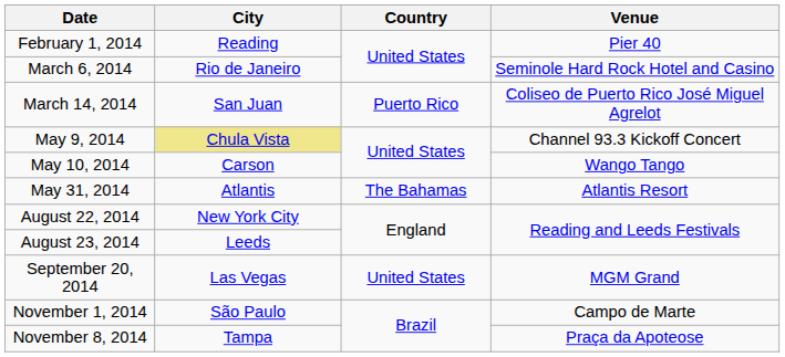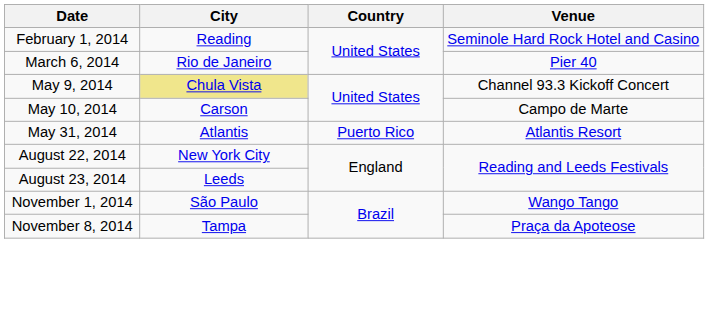 <table class="wikitable" style="text-align:center;">
 <tr>
 <th style="width:140px;">Date</th>
 <th style="width:175px;">City</th>
 <th style="width:140px;">Country</th>
 <th style="width:275px;">Venue</th>
 </tr>
 <tr>
 <td>February 1, 2014</td>
 <td><a href='#'>Reading</a></td>
 <td rowspan="2"><a href='#'>United States</a></td>
-<td><a href='#'>Pier 40</a></td>
+<td><a href='#'>Seminole Hard Rock Hotel and Casino</a></td>
 </tr>
 <tr>
 <td>March 6, 2014</td>
 <td><a href='#'>Rio de Janeiro</a></td>
-<td><a href='#'>Seminole Hard Rock Hotel and Casino</a></td>
-</tr>
-<tr>
-<td>March 14, 2014</td>
-<td><a href='#'>San Juan</a></td>
-<td><a href='#'>Puerto Rico</a></td>
-<td><a href='#'>Coliseo de Puerto Rico José Miguel Agrelot</a></td>
+<td><a href='#'>Pier 40</a></td>
 </tr>
 <tr>
 <td>May 9, 2014</td>
 <td style="background: khaki;"><a href='#'>Chula Vista</a></td>
 <td rowspan="2"><a href='#'>United States</a></td>
 <td>Channel 93.3 Kickoff Concert</td>
 </tr>
 <tr>
 <td>May 10, 2014</td>
 <td><a href='#'>Carson</a></td>
-<td><a href='#'>Wango Tango</a></td>
+<td>Campo de Marte </td>
 </tr>
 <tr>
 <td>May 31, 2014</td>
 <td><a href='#'>Atlantis</a></td>
-<td><a href='#'>The Bahamas</a></td>
+<td><a href='#'>Puerto Rico</a></td>
 <td><a href='#'>Atlantis Resort</a></td>
 </tr>
 <tr>
 <td>August 22, 2014</td>
 <td><a href='#'>New York City</a></td>
 <td rowspan="2">England</td>
 <td rowspan="2"><a href='#'>Reading and Leeds Festivals</a></td>
 </tr>
 <tr>
 <td>August 23, 2014</td>
 <td><a href='#'>Leeds</a></td>
 </tr>
 <tr>
-<td>September 20, 2014</td>
-<td><a href='#'>Las Vegas</a></td>
-<td><a href='#'>United States</a></td>
-<td><a href='#'>MGM Grand</a></td>
-</tr>
-<tr>
 <td>November 1, 2014</td>
 <td><a href='#'>São Paulo</a></td>
 <td rowspan="2"><a href='#'>Brazil</a></td>
-<td>Campo de Marte </td>
+<td><a href='#'>Wango Tango</a></td>
 </tr>
 <tr>
 <td>November 8, 2014</td>
 <td><a href='#'>Tampa</a></td>
 <td><a href='#'>Praça da Apoteose</a> </td>
 </tr>
 </table>
